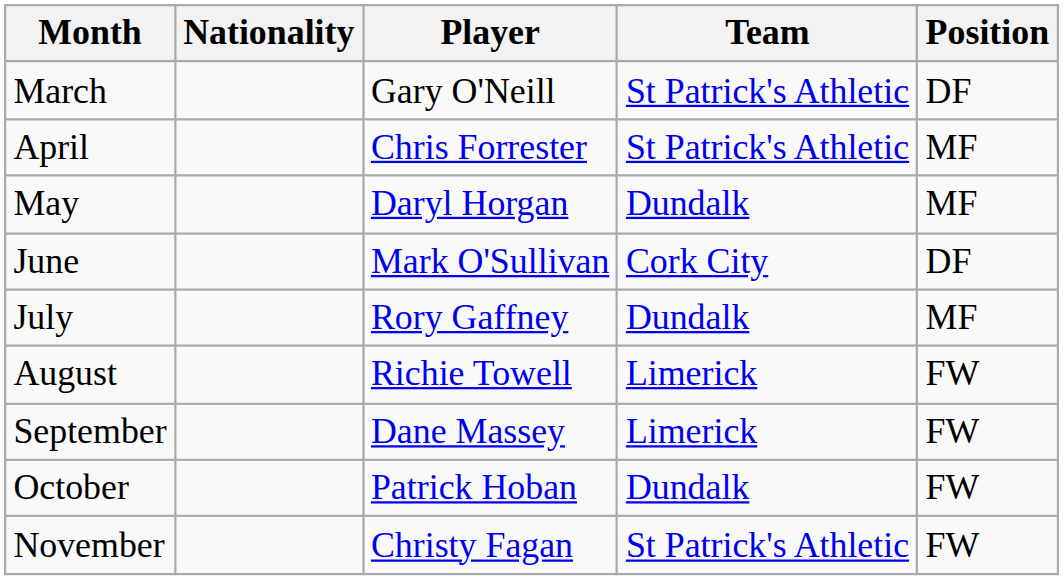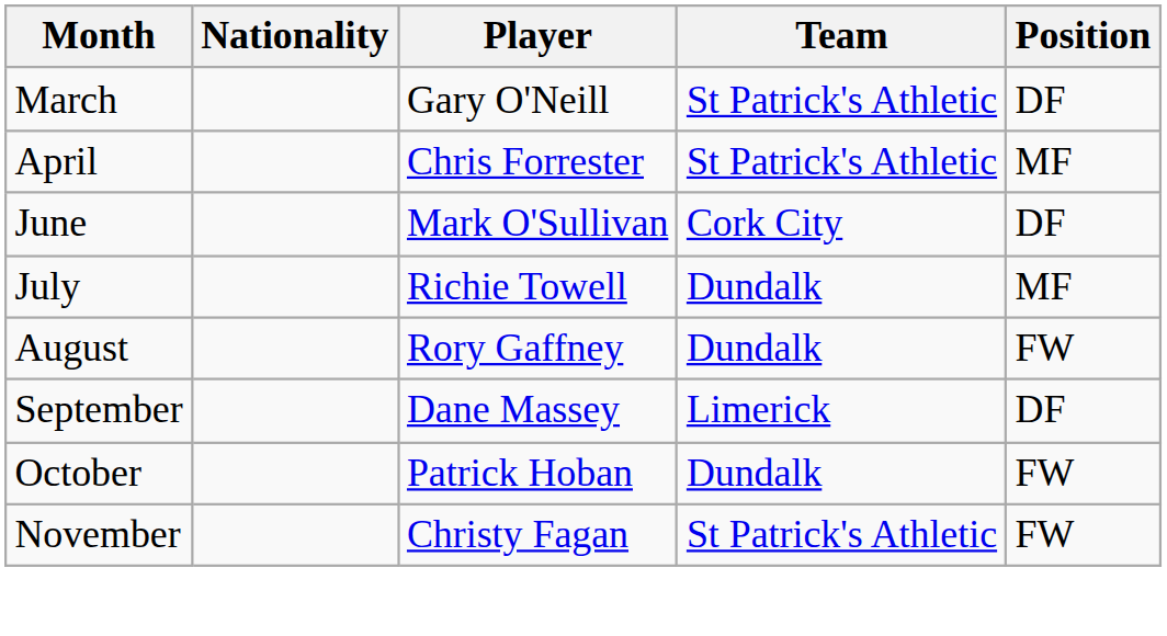 <table class="wikitable sortable">
 <tr>
 <th>Month</th>
 <th>Nationality</th>
 <th>Player</th>
 <th>Team</th>
 <th>Position</th>
 </tr>
 <tr>
 <td>March</td>
 <td></td>
 <td>Gary O'Neill</td>
 <td><a href='#'>St Patrick's Athletic</a></td>
 <td>DF</td>
 </tr>
 <tr>
 <td>April</td>
 <td></td>
 <td><a href='#'>Chris Forrester</a></td>
 <td><a href='#'>St Patrick's Athletic</a></td>
 <td>MF</td>
 </tr>
 <tr>
-<td>May</td>
-<td></td>
-<td><a href='#'>Daryl Horgan</a></td>
-<td><a href='#'>Dundalk</a></td>
-<td>MF</td>
-</tr>
-<tr>
 <td>June</td>
 <td></td>
 <td><a href='#'>Mark O'Sullivan</a></td>
 <td><a href='#'>Cork City</a></td>
 <td>DF</td>
 </tr>
 <tr>
 <td>July</td>
 <td></td>
-<td><a href='#'>Rory Gaffney</a></td>
+<td><a href='#'>Richie Towell</a></td>
 <td><a href='#'>Dundalk</a></td>
 <td>MF</td>
 </tr>
 <tr>
 <td>August</td>
 <td></td>
-<td><a href='#'>Richie Towell</a></td>
-<td><a href='#'>Limerick</a></td>
+<td><a href='#'>Rory Gaffney</a></td>
+<td><a href='#'>Dundalk</a></td>
 <td>FW</td>
 </tr>
 <tr>
 <td>September</td>
 <td></td>
 <td><a href='#'>Dane Massey</a></td>
 <td><a href='#'>Limerick</a></td>
-<td>FW</td>
+<td>DF</td>
 </tr>
 <tr>
 <td>October</td>
 <td></td>
 <td><a href='#'>Patrick Hoban</a></td>
 <td><a href='#'>Dundalk</a></td>
 <td>FW</td>
 </tr>
 <tr>
 <td>November</td>
 <td></td>
 <td><a href='#'>Christy Fagan</a></td>
 <td><a href='#'>St Patrick's Athletic</a></td>
 <td>FW</td>
 </tr>
 </table>
